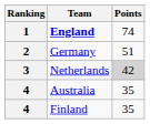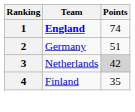 <table class="wikitable">
 <tr style="font-size:10pt;font-weight:bold">
 <th>Ranking</th>
 <th>Team</th>
 <th>Points</th>
 </tr>
 <tr>
 <th>1</th>
 <td> <strong><a href='#'>England</a></strong></td>
 <td align=center>74</td>
 </tr>
 <tr>
 <th>2</th>
 <td> <a href='#'>Germany</a></td>
 <td align=center>51</td>
 </tr>
 <tr>
 <th>3</th>
 <td> <a href='#'>Netherlands</a></td>
 <td align=center style="background: lightgrey;">42</td>
 </tr>
 <tr>
 <th>4</th>
-<td> <a href='#'>Australia</a></td>
-<td align=center>35</td>
-</tr>
-<tr>
-<th>4</th>
 <td> <a href='#'>Finland</a></td>
 <td align=center>35</td>
 </tr>
 </table>
